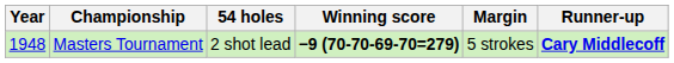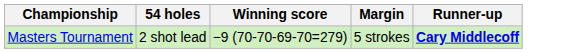 <table class="wikitable">
 <tr>
-<th>Year</th>
 <th>Championship</th>
 <th>54 holes</th>
 <th>Winning score</th>
 <th>Margin</th>
 <th>Runner-up</th>
 </tr>
 <tr style="background:#D0F0C0;">
-<td><a href='#'>1948</a></td>
 <td><a href='#'>Masters Tournament</a></td>
 <td>2 shot lead</td>
-<td><strong>−9 (70-70-69-70=279)</strong></td>
+<td>−9 (70-70-69-70=279)</td>
 <td>5 strokes</td>
 <td><strong> <a href='#'>Cary Middlecoff</a></strong></td>
 </tr>
 </table>
